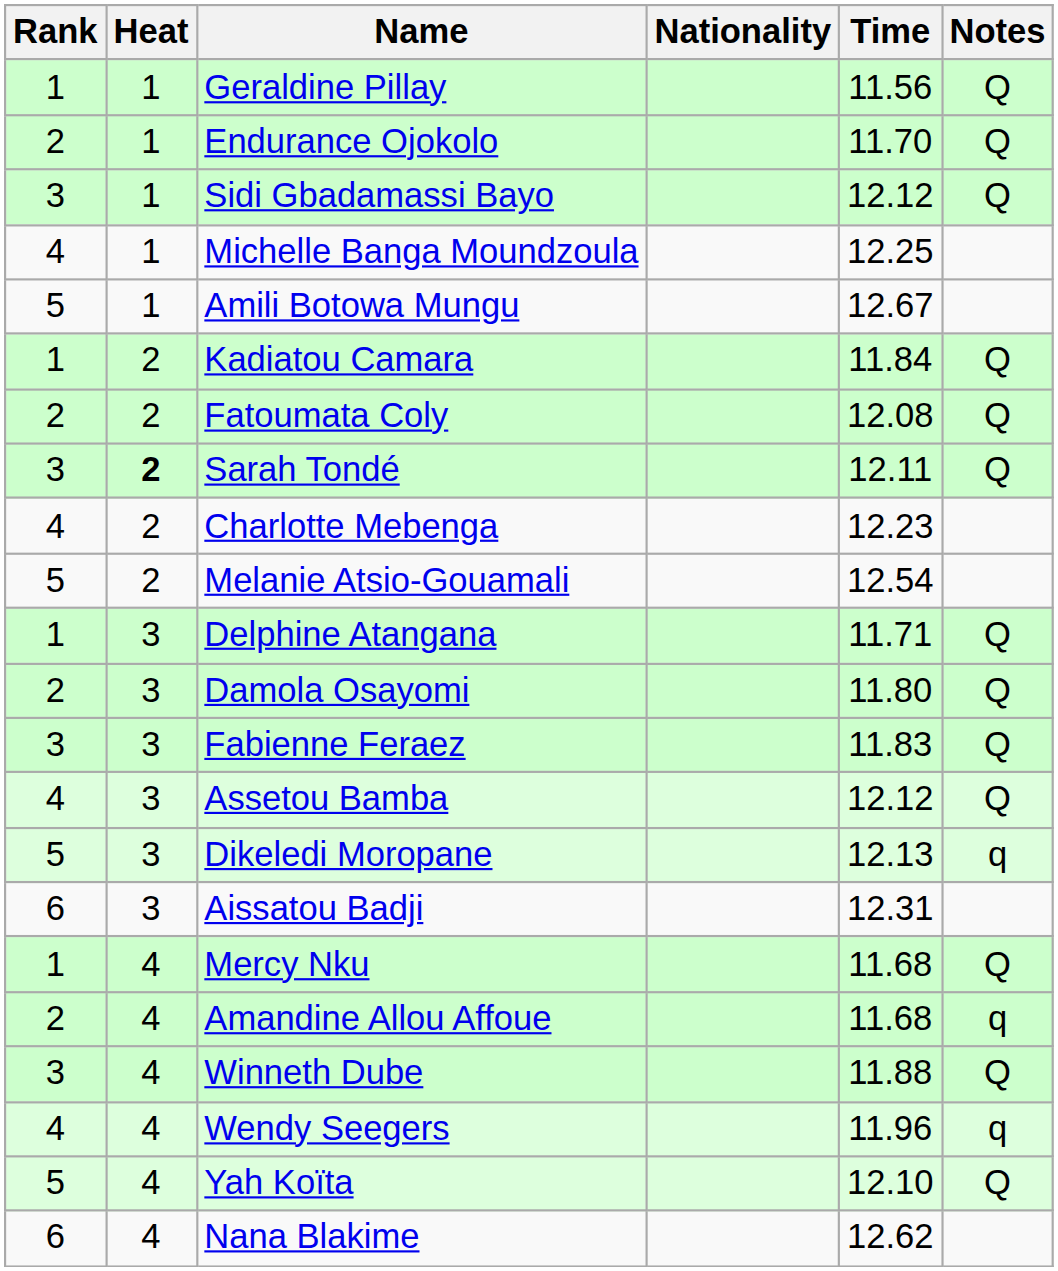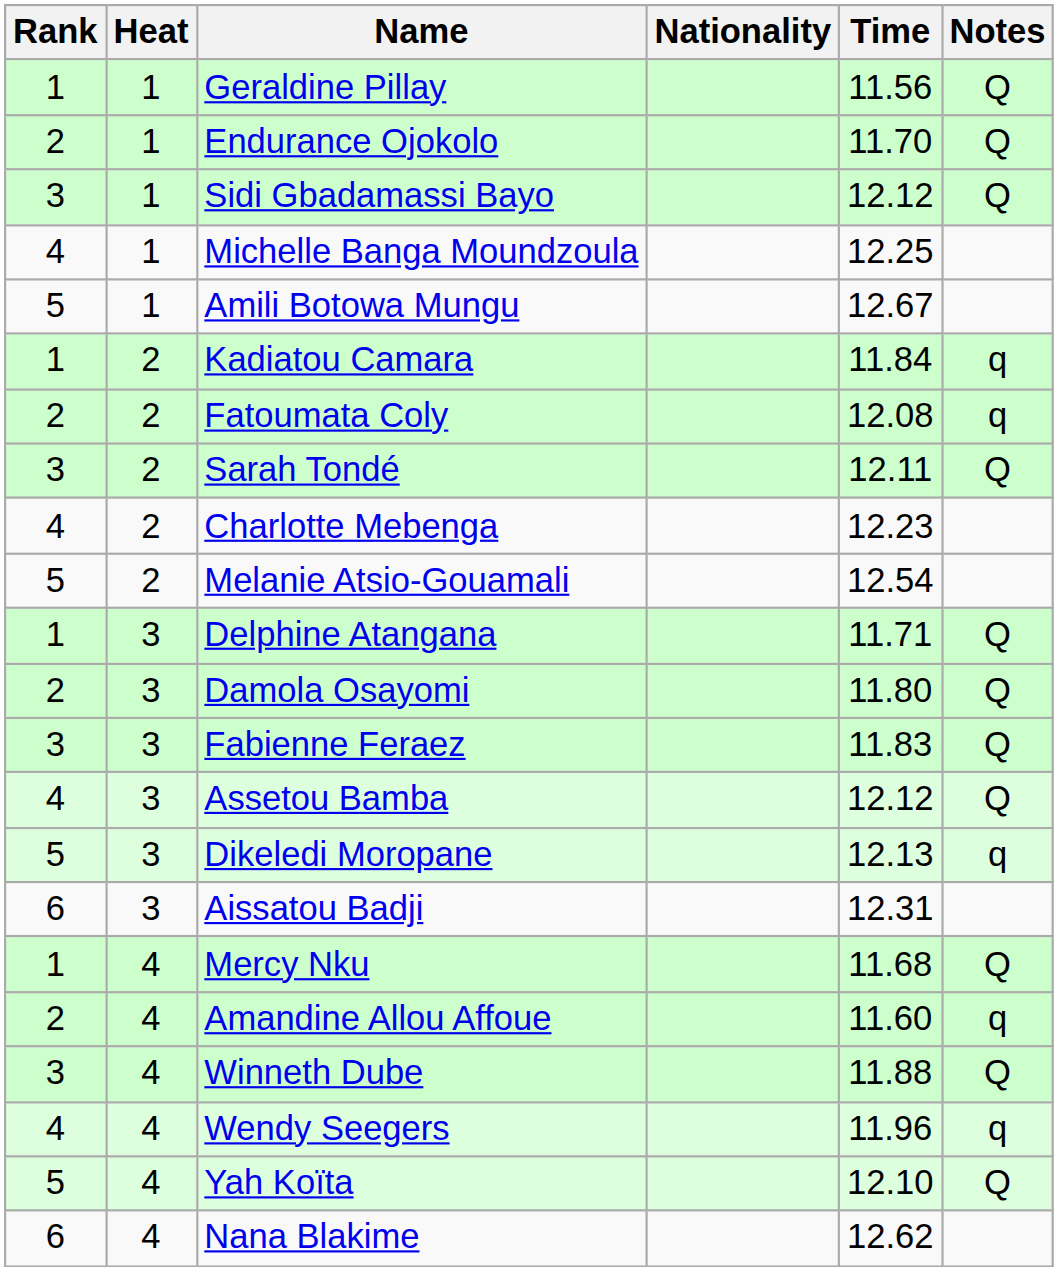 <table class="wikitable sortable" style="text-align:center">
 <tr>
 <th>Rank</th>
 <th>Heat</th>
 <th>Name</th>
 <th>Nationality</th>
 <th>Time</th>
 <th>Notes</th>
 </tr>
 <tr bgcolor=ccffcc>
 <td>1</td>
 <td>1</td>
 <td align=left><a href='#'>Geraldine Pillay</a></td>
 <td align=left></td>
 <td>11.56</td>
 <td>Q</td>
 </tr>
 <tr bgcolor=ccffcc>
 <td>2</td>
 <td>1</td>
 <td align=left><a href='#'>Endurance Ojokolo</a></td>
 <td align=left></td>
 <td>11.70</td>
 <td>Q</td>
 </tr>
 <tr bgcolor=ccffcc>
 <td>3</td>
 <td>1</td>
 <td align=left><a href='#'>Sidi Gbadamassi Bayo</a></td>
 <td align=left></td>
 <td>12.12</td>
 <td>Q</td>
 </tr>
 <tr>
 <td>4</td>
 <td>1</td>
 <td align=left><a href='#'>Michelle Banga Moundzoula</a></td>
 <td align=left></td>
 <td>12.25</td>
 <td></td>
 </tr>
 <tr>
 <td>5</td>
 <td>1</td>
 <td align=left><a href='#'>Amili Botowa Mungu</a></td>
 <td align=left></td>
 <td>12.67</td>
 <td></td>
 </tr>
 <tr bgcolor=ccffcc>
 <td>1</td>
 <td>2</td>
 <td align=left><a href='#'>Kadiatou Camara</a></td>
 <td align=left></td>
 <td>11.84</td>
-<td>Q</td>
+<td>q</td>
 </tr>
 <tr bgcolor=ccffcc>
 <td>2</td>
 <td>2</td>
 <td align=left><a href='#'>Fatoumata Coly</a></td>
 <td align=left></td>
 <td>12.08</td>
-<td>Q</td>
+<td>q</td>
 </tr>
 <tr bgcolor=ccffcc>
 <td>3</td>
-<td><strong>2</strong></td>
+<td>2</td>
 <td align=left><a href='#'>Sarah Tondé</a></td>
 <td align=left></td>
 <td>12.11</td>
 <td>Q</td>
 </tr>
 <tr>
 <td>4</td>
 <td>2</td>
 <td align=left><a href='#'>Charlotte Mebenga</a></td>
 <td align=left></td>
 <td>12.23</td>
 <td></td>
 </tr>
 <tr>
 <td>5</td>
 <td>2</td>
 <td align=left><a href='#'>Melanie Atsio-Gouamali</a></td>
 <td align=left></td>
 <td>12.54</td>
 <td></td>
 </tr>
 <tr bgcolor=ccffcc>
 <td>1</td>
 <td>3</td>
 <td align=left><a href='#'>Delphine Atangana</a></td>
 <td align=left></td>
 <td>11.71</td>
 <td>Q</td>
 </tr>
 <tr bgcolor=ccffcc>
 <td>2</td>
 <td>3</td>
 <td align=left><a href='#'>Damola Osayomi</a></td>
 <td align=left></td>
 <td>11.80</td>
 <td>Q</td>
 </tr>
 <tr bgcolor=ccffcc>
 <td>3</td>
 <td>3</td>
 <td align=left><a href='#'>Fabienne Feraez</a></td>
 <td align=left></td>
 <td>11.83</td>
 <td>Q</td>
 </tr>
 <tr bgcolor=ddffdd>
 <td>4</td>
 <td>3</td>
 <td align=left><a href='#'>Assetou Bamba</a></td>
 <td align=left></td>
 <td>12.12</td>
 <td>Q</td>
 </tr>
 <tr bgcolor=ddffdd>
 <td>5</td>
 <td>3</td>
 <td align=left><a href='#'>Dikeledi Moropane</a></td>
 <td align=left></td>
 <td>12.13</td>
 <td>q</td>
 </tr>
 <tr>
 <td>6</td>
 <td>3</td>
 <td align=left><a href='#'>Aissatou Badji</a></td>
 <td align=left></td>
 <td>12.31</td>
 <td></td>
 </tr>
 <tr bgcolor=ccffcc>
 <td>1</td>
 <td>4</td>
 <td align=left><a href='#'>Mercy Nku</a></td>
 <td align=left></td>
 <td>11.68</td>
 <td>Q</td>
 </tr>
 <tr bgcolor=ccffcc>
 <td>2</td>
 <td>4</td>
 <td align=left><a href='#'>Amandine Allou Affoue</a></td>
 <td align=left></td>
-<td>11.68</td>
+<td>11.60</td>
 <td>q</td>
 </tr>
 <tr bgcolor=ccffcc>
 <td>3</td>
 <td>4</td>
 <td align=left><a href='#'>Winneth Dube</a></td>
 <td align=left></td>
 <td>11.88</td>
 <td>Q</td>
 </tr>
 <tr bgcolor=ddffdd>
 <td>4</td>
 <td>4</td>
 <td align=left><a href='#'>Wendy Seegers</a></td>
 <td align=left></td>
 <td>11.96</td>
 <td>q</td>
 </tr>
 <tr bgcolor=ddffdd>
 <td>5</td>
 <td>4</td>
 <td align=left><a href='#'>Yah Koïta</a></td>
 <td align=left></td>
 <td>12.10</td>
 <td>Q</td>
 </tr>
 <tr>
 <td>6</td>
 <td>4</td>
 <td align=left><a href='#'>Nana Blakime</a></td>
 <td align=left></td>
 <td>12.62</td>
 <td></td>
 </tr>
 </table>
